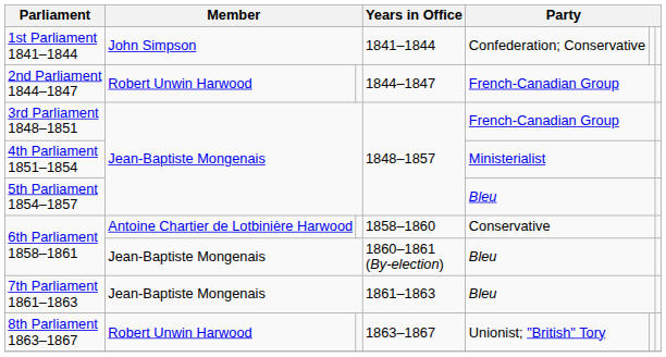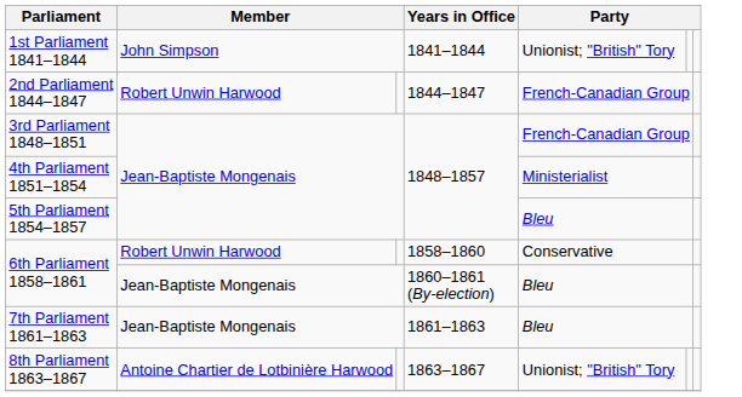 <table class="wikitable">
 <tr>
 <th>Parliament</th>
 <th colspan="2">Member</th>
 <th>Years in Office</th>
 <th colspan="3">Party</th>
 </tr>
 <tr>
 <td><a href='#'>1st Parliament</a><br>1841–1844</td>
 <td colspan="2"><a href='#'>John Simpson</a></td>
 <td>1841–1844</td>
-<td>Confederation; Conservative</td>
+<td>Unionist;  <a href='#'>"British" Tory</a></td>
 <td></td>
 <td></td>
 </tr>
 <tr>
 <td><a href='#'>2nd Parliament</a> <br> 1844–1847</td>
 <td><a href='#'>Robert Unwin Harwood</a></td>
 <td></td>
 <td>1844–1847</td>
 <td colspan="2"><a href='#'>French-Canadian Group</a></td>
 <td></td>
 </tr>
 <tr>
 <td><a href='#'>3rd Parliament</a> <br> 1848–1851</td>
 <td colspan="2" rowspan="3"><a href='#'>Jean-Baptiste Mongenais</a></td>
 <td rowspan="3">1848–1857</td>
 <td colspan="2"><a href='#'>French-Canadian Group</a></td>
 <td></td>
 </tr>
 <tr>
 <td><a href='#'>4th Parliament</a> <br>1851–1854</td>
 <td colspan="2"><a href='#'>Ministerialist</a></td>
 <td></td>
 </tr>
 <tr>
 <td><a href='#'>5th Parliament</a> <br> 1854–1857</td>
 <td colspan="2"><a href='#'><em>Bleu</em></a></td>
 <td></td>
 </tr>
 <tr>
 <td rowspan="2"><a href='#'>6th Parliament</a> <br> 1858–1861</td>
-<td><a href='#'>Antoine Chartier de Lotbinière Harwood</a></td>
+<td><a href='#'>Robert Unwin Harwood</a></td>
 <td></td>
 <td>1858–1860</td>
 <td colspan="2">Conservative</td>
 <td></td>
 </tr>
 <tr>
 <td colspan="2">Jean-Baptiste Mongenais</td>
 <td>1860–1861 <br> (<em>By-election</em>)</td>
 <td colspan="2"><em>Bleu</em></td>
 <td></td>
 </tr>
 <tr>
 <td><a href='#'>7th Parliament</a> <br>1861–1863</td>
 <td colspan="2">Jean-Baptiste Mongenais</td>
 <td>1861–1863</td>
 <td colspan="2"><em>Bleu</em></td>
 <td></td>
 </tr>
 <tr>
 <td><a href='#'>8th Parliament</a> <br>1863–1867</td>
-<td><a href='#'>Robert Unwin Harwood</a></td>
+<td><a href='#'>Antoine Chartier de Lotbinière Harwood</a></td>
 <td></td>
 <td>1863–1867</td>
 <td>Unionist;  <a href='#'>"British" Tory</a></td>
 <td></td>
 <td></td>
 </tr>
 <tr>
 </tr>
 </table>
